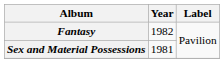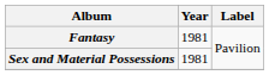 <table class="wikitable plainrowheaders" style="text-align:center;">
 <tr>
 <th>Album</th>
 <th>Year</th>
 <th>Label</th>
 </tr>
 <tr>
 <th scope="row"><em>Fantasy</em></th>
-<td>1982</td>
+<td>1981</td>
 <td rowspan="2">Pavilion</td>
 </tr>
 <tr>
 <th scope="row"><em>Sex and Material Possessions</em></th>
 <td>1981</td>
 </tr>
 <tr>
 </tr>
 </table>
